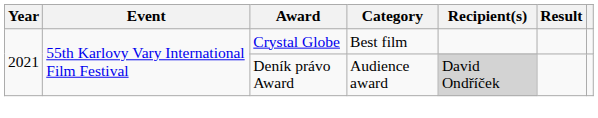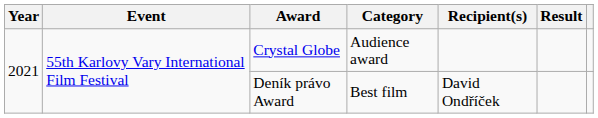 <table class="wikitable sortable">
 <tr>
 <th scope="col">Year</th>
 <th scope="col">Event</th>
 <th scope="col">Award</th>
 <th scope="col">Category</th>
 <th scope="col">Recipient(s)</th>
 <th scope="col">Result</th>
 <th scope="col" class="unsortable"></th>
 </tr>
 <tr>
 <td rowspan="2">2021</td>
 <td rowspan="2"><a href='#'>55th Karlovy Vary International Film Festival</a></td>
 <td><a href='#'>Crystal Globe</a></td>
-<td>Best film</td>
+<td>Audience award</td>
 <td></td>
 <td></td>
 <td></td>
 </tr>
 <tr>
 <td>Deník právo Award</td>
-<td>Audience award</td>
-<td style="background: lightgrey;">David Ondříček</td>
+<td>Best film</td>
+<td>David Ondříček</td>
 <td></td>
 <td></td>
 </tr>
 </table>
